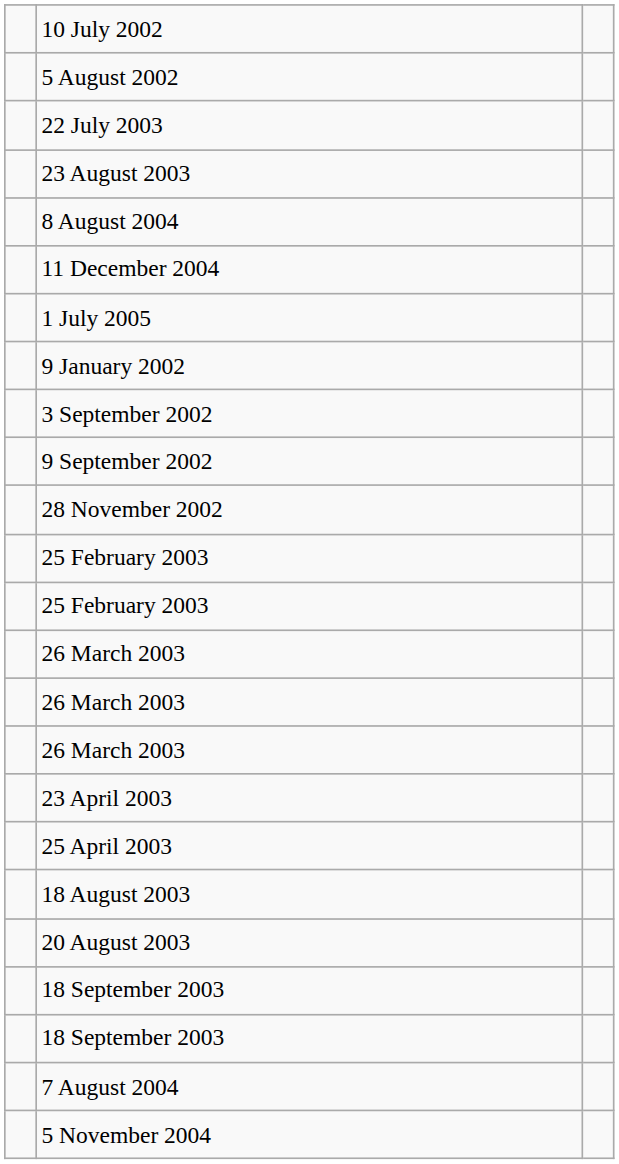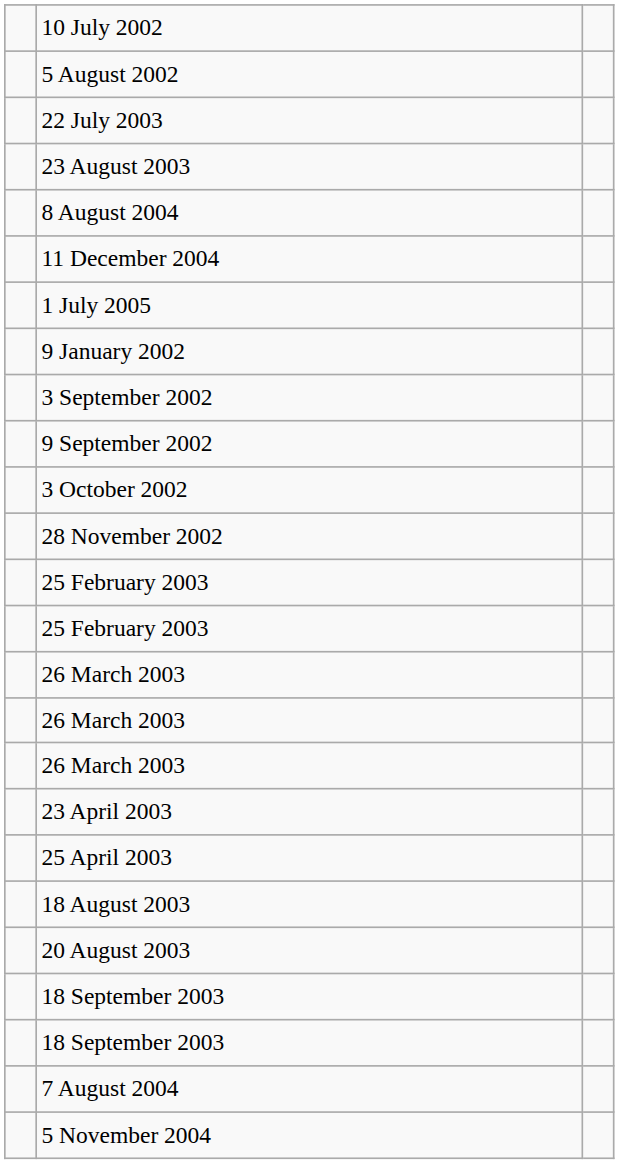 <table class="wikitable" style="font-size: 89%; float: left; width: 26em; margin-right: 1em; height: 700px">
 <tr>
 <td></td>
 <td>10 July 2002</td>
 <td></td>
 </tr>
 <tr>
 <td></td>
 <td>5 August 2002</td>
 <td></td>
 </tr>
 <tr>
 <td></td>
 <td>22 July 2003</td>
 <td></td>
 </tr>
 <tr>
 <td></td>
 <td>23 August 2003</td>
 <td></td>
 </tr>
 <tr>
 <td></td>
 <td>8 August 2004</td>
 <td></td>
 </tr>
 <tr>
 <td></td>
 <td>11 December 2004</td>
 <td></td>
 </tr>
 <tr>
 <td></td>
 <td>1 July 2005</td>
 <td></td>
 </tr>
 <tr>
 <td></td>
 <td>9 January 2002</td>
 <td></td>
 </tr>
 <tr>
 <td></td>
 <td>3 September 2002</td>
 <td></td>
 </tr>
 <tr>
 <td></td>
 <td>9 September 2002</td>
+<td></td>
+</tr>
+<tr>
+<td></td>
+<td>3 October 2002</td>
 <td></td>
 </tr>
 <tr>
 <td></td>
 <td>28 November 2002</td>
 <td></td>
 </tr>
 <tr>
 <td></td>
 <td>25 February 2003</td>
 <td></td>
 </tr>
 <tr>
 <td></td>
 <td>25 February 2003</td>
 <td></td>
 </tr>
 <tr>
 <td></td>
 <td>26 March 2003</td>
 <td></td>
 </tr>
 <tr>
 <td></td>
 <td>26 March 2003</td>
 <td></td>
 </tr>
 <tr>
 <td></td>
 <td>26 March 2003</td>
 <td></td>
 </tr>
 <tr>
 <td></td>
 <td>23 April 2003</td>
 <td></td>
 </tr>
 <tr>
 <td></td>
 <td>25 April 2003</td>
 <td></td>
 </tr>
 <tr>
 <td></td>
 <td>18 August 2003</td>
 <td></td>
 </tr>
 <tr>
 <td></td>
 <td>20 August 2003</td>
 <td></td>
 </tr>
 <tr>
 <td></td>
 <td>18 September 2003</td>
 <td></td>
 </tr>
 <tr>
 <td></td>
 <td>18 September 2003</td>
 <td></td>
 </tr>
 <tr>
 <td></td>
 <td>7 August 2004</td>
 <td></td>
 </tr>
 <tr>
 <td></td>
 <td>5 November 2004</td>
 <td></td>
 </tr>
 </table>
